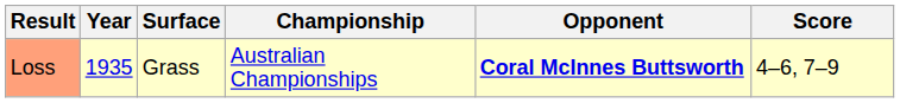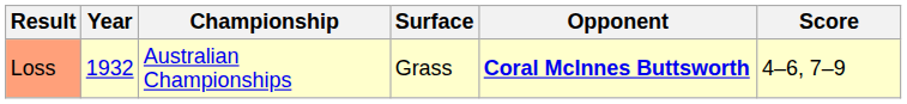 <table class="sortable wikitable">
 <tr>
 <th style="width:40px">Result</th>
 <th style="width:35px">Year</th>
+<th style="width:180px">Championship</th>
 <th style="width:50px">Surface</th>
-<th style="width:180px">Championship</th>
 <th style="width:200px">Opponent</th>
 <th style="width:100px" class="unsortable">Score</th>
 </tr>
 <tr style="background:#ffc;">
 <td style="background:#ffa07a;">Loss</td>
-<td><a href='#'>1935</a></td>
+<td><a href='#'>1932</a></td>
+<td><a href='#'>Australian Championships</a></td>
 <td>Grass</td>
-<td><a href='#'>Australian Championships</a></td>
 <td><strong> <a href='#'>Coral McInnes Buttsworth</a></strong></td>
 <td>4–6, 7–9</td>
 </tr>
 </table>
